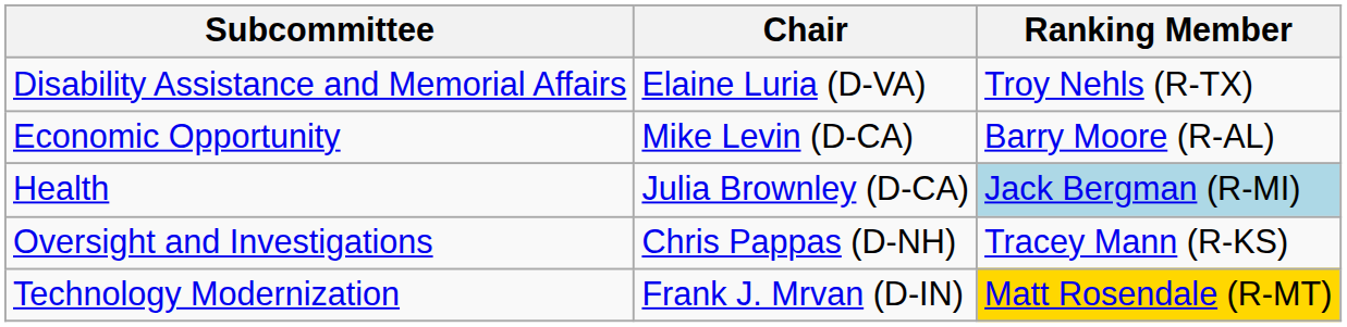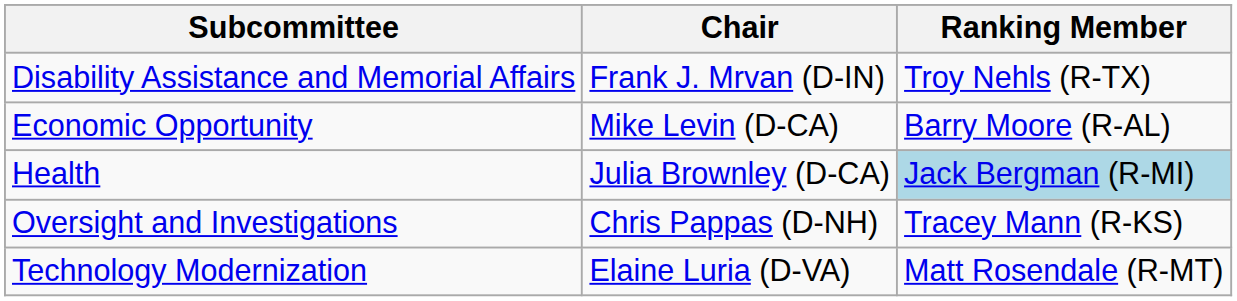 <table class=wikitable>
 <tr>
 <th>Subcommittee</th>
 <th>Chair</th>
 <th>Ranking Member</th>
 </tr>
 <tr>
 <td><a href='#'>Disability Assistance and Memorial Affairs</a></td>
-<td><a href='#'>Elaine Luria</a> (D-VA)</td>
+<td><a href='#'>Frank J. Mrvan</a> (D-IN)</td>
 <td><a href='#'>Troy Nehls</a> (R-TX)</td>
 </tr>
 <tr>
 <td><a href='#'>Economic Opportunity</a></td>
 <td><a href='#'>Mike Levin</a> (D-CA)</td>
 <td><a href='#'>Barry Moore</a> (R-AL)</td>
 </tr>
 <tr>
 <td><a href='#'>Health</a></td>
 <td><a href='#'>Julia Brownley</a> (D-CA)</td>
 <td style="background: lightblue;"><a href='#'>Jack Bergman</a> (R-MI)</td>
 </tr>
 <tr>
 <td><a href='#'>Oversight and Investigations</a></td>
 <td><a href='#'>Chris Pappas</a> (D-NH)</td>
 <td><a href='#'>Tracey Mann</a> (R-KS)</td>
 </tr>
 <tr>
 <td><a href='#'>Technology Modernization</a></td>
-<td><a href='#'>Frank J. Mrvan</a> (D-IN)</td>
-<td style="background: gold;"><a href='#'>Matt Rosendale</a> (R-MT)</td>
+<td><a href='#'>Elaine Luria</a> (D-VA)</td>
+<td><a href='#'>Matt Rosendale</a> (R-MT)</td>
 </tr>
 </table>
